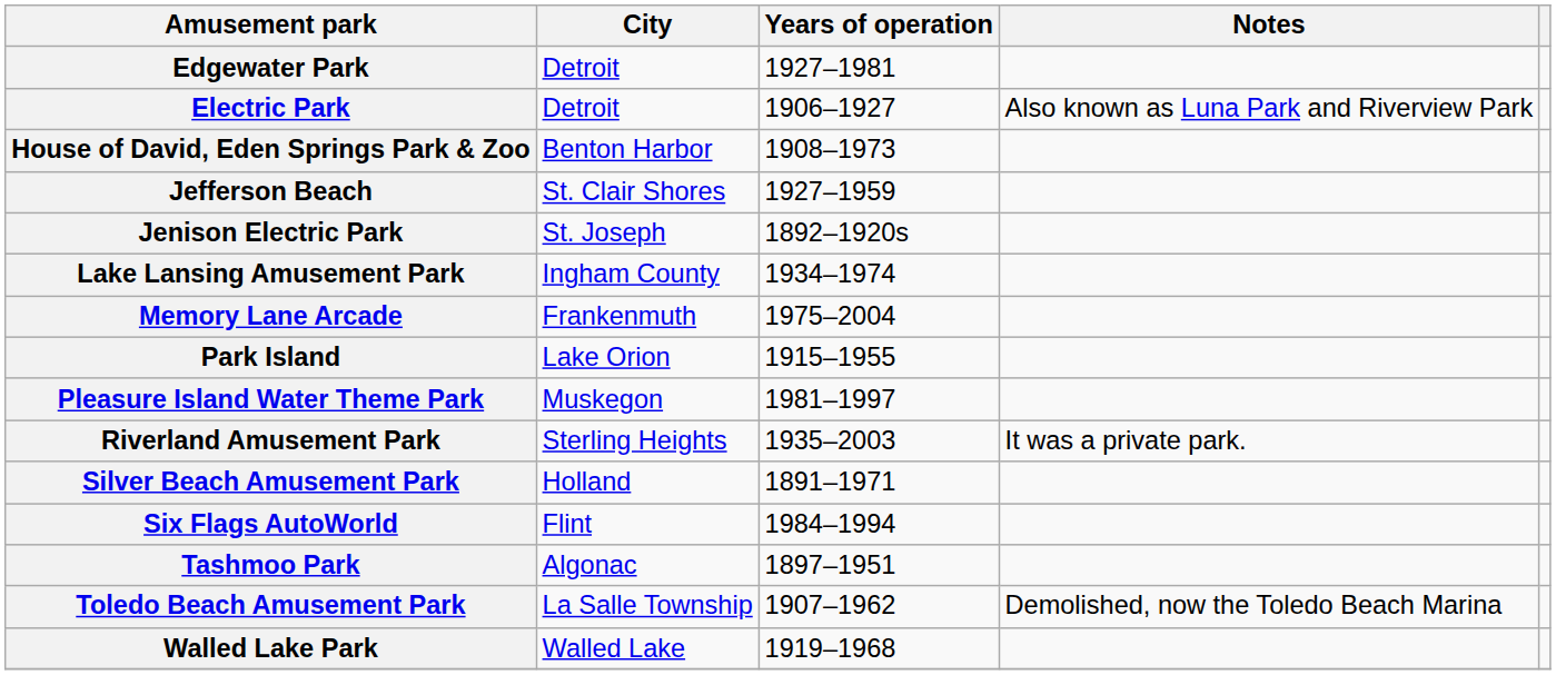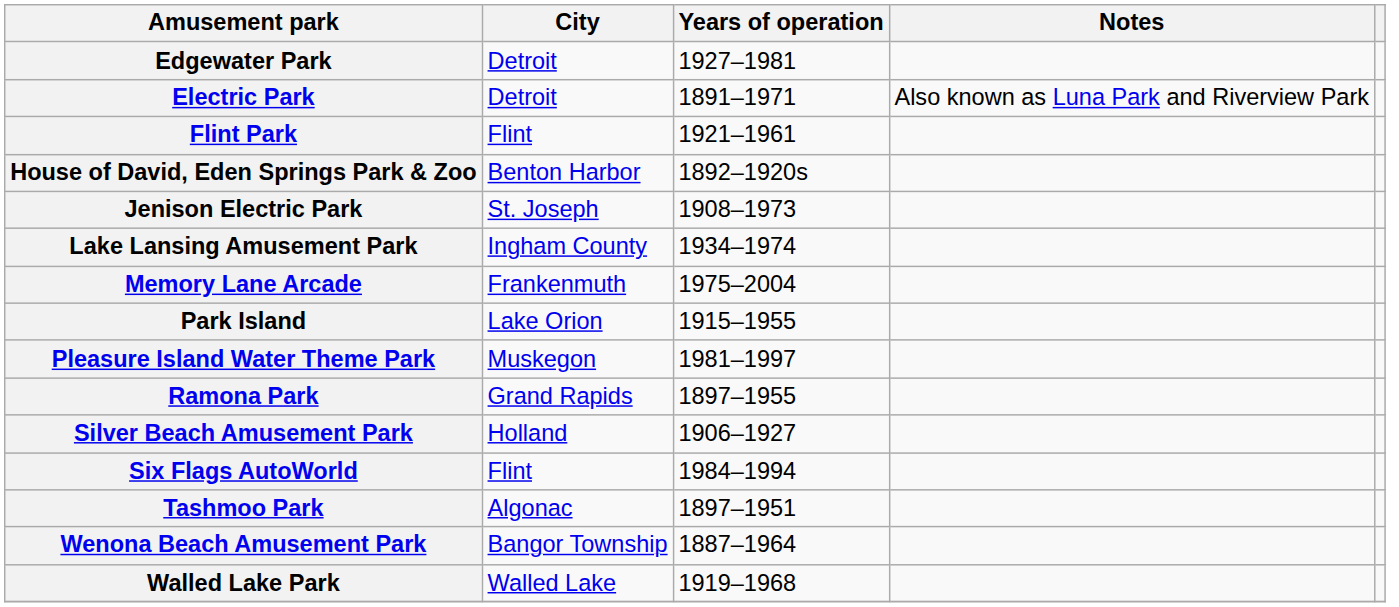 <table class="wikitable plainrowheaders sortable">
 <tr>
 <th scope="col">Amusement park</th>
 <th scope="col">City</th>
 <th scope="col">Years of operation</th>
 <th scope="col" class="unsortable">Notes</th>
 <th scope="col" class="unsortable"></th>
 </tr>
 <tr>
 <th scope="row">Edgewater Park</th>
 <td><a href='#'>Detroit</a></td>
 <td>1927–1981</td>
 <td></td>
 <td style="text-align:center;"></td>
 </tr>
 <tr>
 <th scope="row"><a href='#'>Electric Park</a></th>
 <td><a href='#'>Detroit</a></td>
-<td>1906–1927</td>
+<td>1891–1971</td>
 <td>Also known as <a href='#'>Luna Park</a> and Riverview Park</td>
+<td style="text-align:center;"></td>
+</tr>
+<tr>
+<th scope="row"><a href='#'>Flint Park</a></th>
+<td><a href='#'>Flint</a></td>
+<td>1921–1961</td>
+<td></td>
 <td style="text-align:center;"></td>
 </tr>
 <tr>
 <th scope="row">House of David, Eden Springs Park & Zoo</th>
 <td><a href='#'>Benton Harbor</a></td>
-<td>1908–1973</td>
-<td></td>
-<td style="text-align:center;"></td>
-</tr>
-<tr>
-<th scope="row">Jefferson Beach</th>
-<td><a href='#'>St. Clair Shores</a></td>
-<td>1927–1959</td>
+<td>1892–1920s</td>
 <td></td>
 <td style="text-align:center;"></td>
 </tr>
 <tr>
 <th scope="row">Jenison Electric Park</th>
 <td><a href='#'>St. Joseph</a></td>
-<td>1892–1920s</td>
+<td>1908–1973</td>
 <td></td>
 <td style="text-align:center;"></td>
 </tr>
 <tr>
 <th scope="row">Lake Lansing Amusement Park</th>
 <td><a href='#'>Ingham County</a></td>
 <td>1934–1974</td>
 <td></td>
 <td style="text-align:center;"></td>
 </tr>
 <tr>
 <th scope="row"><a href='#'>Memory Lane Arcade</a></th>
 <td><a href='#'>Frankenmuth</a></td>
 <td>1975–2004</td>
 <td></td>
 <td style="text-align:center;"></td>
 </tr>
 <tr>
 <th scope="row">Park Island</th>
 <td><a href='#'>Lake Orion</a></td>
 <td>1915–1955</td>
 <td></td>
 <td style="text-align:center;"></td>
 </tr>
 <tr>
 <th scope="row"><a href='#'>Pleasure Island Water Theme Park</a></th>
 <td><a href='#'>Muskegon</a></td>
 <td>1981–1997</td>
 <td></td>
 <td style="text-align:center;"></td>
 </tr>
 <tr>
-<th scope="row">Riverland Amusement Park</th>
-<td><a href='#'>Sterling Heights</a></td>
-<td>1935–2003</td>
-<td>It was a private park.</td>
+<th scope="row"><a href='#'>Ramona Park</a></th>
+<td><a href='#'>Grand Rapids</a></td>
+<td>1897–1955</td>
+<td></td>
 <td style="text-align:center;"></td>
 </tr>
 <tr>
 <th scope="row"><a href='#'>Silver Beach Amusement Park</a></th>
 <td><a href='#'>Holland</a></td>
-<td>1891–1971</td>
+<td>1906–1927</td>
 <td></td>
 <td style="text-align:center;"></td>
 </tr>
 <tr>
 <th scope="row"><a href='#'>Six Flags AutoWorld</a></th>
 <td><a href='#'>Flint</a></td>
 <td>1984–1994</td>
 <td></td>
 <td style="text-align:center;"></td>
 </tr>
 <tr>
 <th scope="row"><a href='#'>Tashmoo Park</a></th>
 <td><a href='#'>Algonac</a></td>
 <td>1897–1951</td>
 <td></td>
 <td style="text-align:center;"></td>
 </tr>
 <tr>
-<th scope="row"><a href='#'>Toledo Beach Amusement Park</a></th>
-<td><a href='#'>La Salle Township</a></td>
-<td>1907–1962</td>
-<td>Demolished, now the Toledo Beach Marina</td>
+<th scope="row"><a href='#'>Wenona Beach Amusement Park</a></th>
+<td><a href='#'>Bangor Township</a></td>
+<td>1887–1964</td>
+<td></td>
 <td style="text-align:center;"></td>
 </tr>
 <tr>
 <th scope="row">Walled Lake Park</th>
 <td><a href='#'>Walled Lake</a></td>
 <td>1919–1968</td>
 <td></td>
 <td style="text-align:center;"></td>
 </tr>
 <tr>
 </tr>
 </table>
